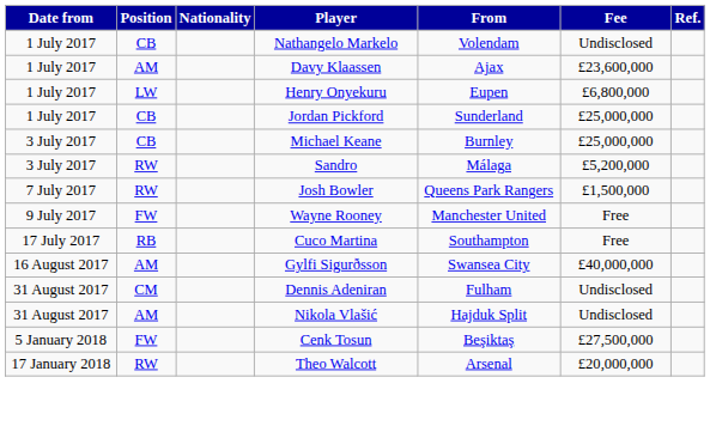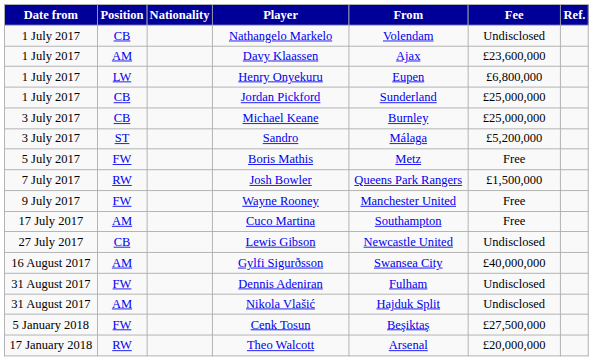 <table class="wikitable" style="text-align:center; font-size:90%; ">
 <tr>
 <th style="background:#009; color:white; width:100px;">Date from</th>
 <th style="background:#009; color:white; width:50px;">Position</th>
 <th style="background:#009; color:white; width:50px;">Nationality</th>
 <th style="background:#009; color:white; width:150px;">Player</th>
 <th style="background:#009; color:white; width:130px;">From</th>
 <th style="background:#009; color:white; width:100px;">Fee</th>
 <th style="background:#009; color:white; width:25px;">Ref.</th>
 </tr>
 <tr>
 <td>1 July 2017</td>
 <td><a href='#'>CB</a></td>
 <td></td>
 <td><a href='#'>Nathangelo Markelo</a></td>
 <td> <a href='#'>Volendam</a></td>
 <td>Undisclosed</td>
 <td></td>
 </tr>
 <tr>
 <td>1 July 2017</td>
 <td><a href='#'>AM</a></td>
 <td></td>
 <td><a href='#'>Davy Klaassen</a></td>
 <td> <a href='#'>Ajax</a></td>
 <td>£23,600,000</td>
 <td></td>
 </tr>
 <tr>
 <td>1 July 2017</td>
 <td><a href='#'>LW</a></td>
 <td></td>
 <td><a href='#'>Henry Onyekuru</a></td>
 <td> <a href='#'>Eupen</a></td>
 <td>£6,800,000</td>
 <td></td>
 </tr>
 <tr>
 <td>1 July 2017</td>
 <td><a href='#'>CB</a></td>
 <td></td>
 <td><a href='#'>Jordan Pickford</a></td>
 <td><a href='#'>Sunderland</a></td>
 <td>£25,000,000</td>
 <td></td>
 </tr>
 <tr>
 <td>3 July 2017</td>
 <td><a href='#'>CB</a></td>
 <td></td>
 <td><a href='#'>Michael Keane</a></td>
 <td><a href='#'>Burnley</a></td>
 <td>£25,000,000</td>
 <td></td>
 </tr>
 <tr>
 <td>3 July 2017</td>
-<td><a href='#'>RW</a></td>
+<td><a href='#'>ST</a></td>
 <td></td>
 <td><a href='#'>Sandro</a></td>
 <td> <a href='#'>Málaga</a></td>
 <td>£5,200,000</td>
+<td></td>
+</tr>
+<tr>
+<td>5 July 2017</td>
+<td><a href='#'>FW</a></td>
+<td></td>
+<td><a href='#'>Boris Mathis</a></td>
+<td> <a href='#'>Metz</a></td>
+<td>Free</td>
 <td></td>
 </tr>
 <tr>
 <td>7 July 2017</td>
 <td><a href='#'>RW</a></td>
 <td></td>
 <td><a href='#'>Josh Bowler</a></td>
 <td><a href='#'>Queens Park Rangers</a></td>
 <td>£1,500,000</td>
 <td></td>
 </tr>
 <tr>
 <td>9 July 2017</td>
 <td><a href='#'>FW</a></td>
 <td></td>
 <td><a href='#'>Wayne Rooney</a></td>
 <td><a href='#'>Manchester United</a></td>
 <td>Free</td>
 <td></td>
 </tr>
 <tr>
 <td>17 July 2017</td>
-<td><a href='#'>RB</a></td>
+<td><a href='#'>AM</a></td>
 <td></td>
 <td><a href='#'>Cuco Martina</a></td>
 <td><a href='#'>Southampton</a></td>
 <td>Free</td>
+<td></td>
+</tr>
+<tr>
+<td>27 July 2017</td>
+<td><a href='#'>CB</a></td>
+<td></td>
+<td><a href='#'>Lewis Gibson</a></td>
+<td><a href='#'>Newcastle United</a></td>
+<td>Undisclosed</td>
 <td></td>
 </tr>
 <tr>
 <td>16 August 2017</td>
 <td><a href='#'>AM</a></td>
 <td></td>
 <td><a href='#'>Gylfi Sigurðsson</a></td>
 <td><a href='#'>Swansea City</a></td>
 <td>£40,000,000</td>
 <td></td>
 </tr>
 <tr>
 <td>31 August 2017</td>
-<td><a href='#'>CM</a></td>
+<td><a href='#'>FW</a></td>
 <td></td>
 <td><a href='#'>Dennis Adeniran</a></td>
 <td><a href='#'>Fulham</a></td>
 <td>Undisclosed</td>
 <td></td>
 </tr>
 <tr>
 <td>31 August 2017</td>
 <td><a href='#'>AM</a></td>
 <td></td>
 <td><a href='#'>Nikola Vlašić</a></td>
 <td> <a href='#'>Hajduk Split</a></td>
 <td>Undisclosed</td>
 <td></td>
 </tr>
 <tr>
 <td>5 January 2018</td>
 <td><a href='#'>FW</a></td>
 <td></td>
 <td><a href='#'>Cenk Tosun</a></td>
 <td> <a href='#'>Beşiktaş</a></td>
 <td>£27,500,000</td>
 <td></td>
 </tr>
 <tr>
 <td>17 January 2018</td>
 <td><a href='#'>RW</a></td>
 <td></td>
 <td><a href='#'>Theo Walcott</a></td>
 <td><a href='#'>Arsenal</a></td>
 <td>£20,000,000</td>
 <td></td>
 </tr>
 </table>
